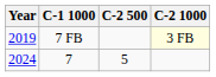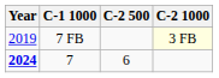 <table class="wikitable" style="text-align:center;">
 <tr>
 <th>Year</th>
 <th>C-1 1000</th>
 <th>C-2 500</th>
 <th>C-2 1000</th>
 </tr>
 <tr>
 <td><a href='#'>2019</a></td>
 <td>7 FB</td>
 <td></td>
 <td style="background: lightyellow;">3 FB</td>
 </tr>
 <tr>
-<td><a href='#'>2024</a></td>
+<td><strong><a href='#'>2024</a></strong></td>
 <td>7</td>
-<td>5</td>
+<td>6</td>
 <td></td>
 </tr>
 </table>
